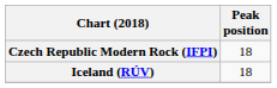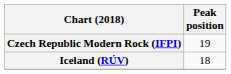 <table class="wikitable plainrowheaders sortable" style="text-align:center">
 <tr>
 <th scope="col">Chart (2018)</th>
 <th scope="col">Peak<br> position</th>
 </tr>
 <tr>
 <th scope="row">Czech Republic Modern Rock (<a href='#'>IFPI</a>)</th>
-<td>18</td>
+<td>19</td>
 </tr>
 <tr>
 <th scope="row">Iceland (<a href='#'>RÚV</a>)</th>
 <td>18</td>
 </tr>
 <tr>
 </tr>
 </table>
